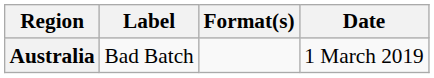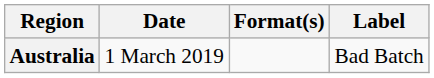 <table class="wikitable plainrowheaders">
 <tr>
 <th scope="col">Region</th>
+<th scope="col">Date</th>
+<th scope="col">Format(s)</th>
 <th scope="col">Label</th>
-<th scope="col">Format(s)</th>
-<th scope="col">Date</th>
 </tr>
 <tr>
 <th scope="row">Australia</th>
+<td>1 March 2019</td>
+<td></td>
 <td>Bad Batch</td>
-<td></td>
-<td>1 March 2019</td>
 </tr>
 </table>
